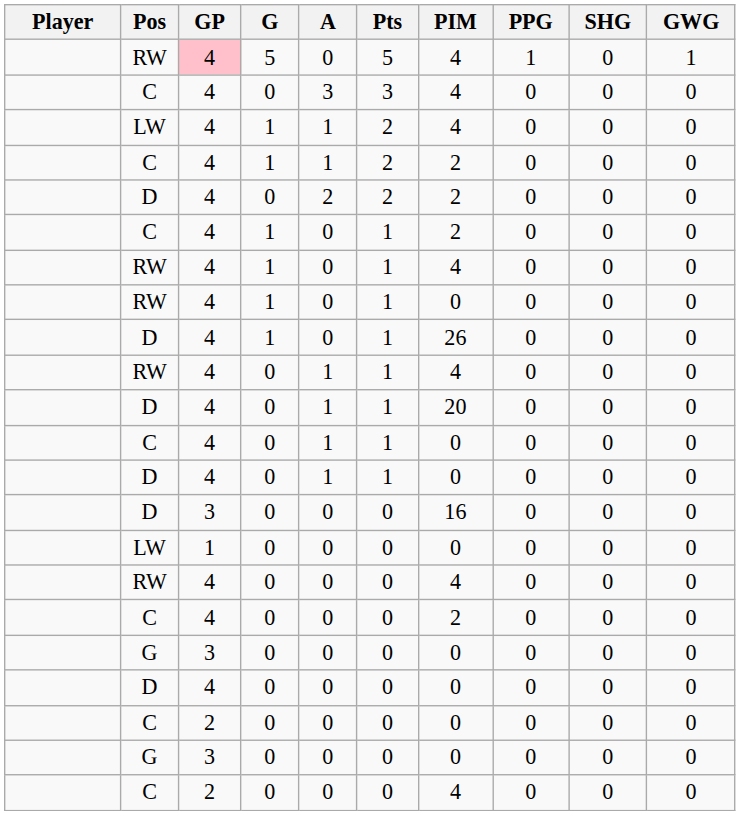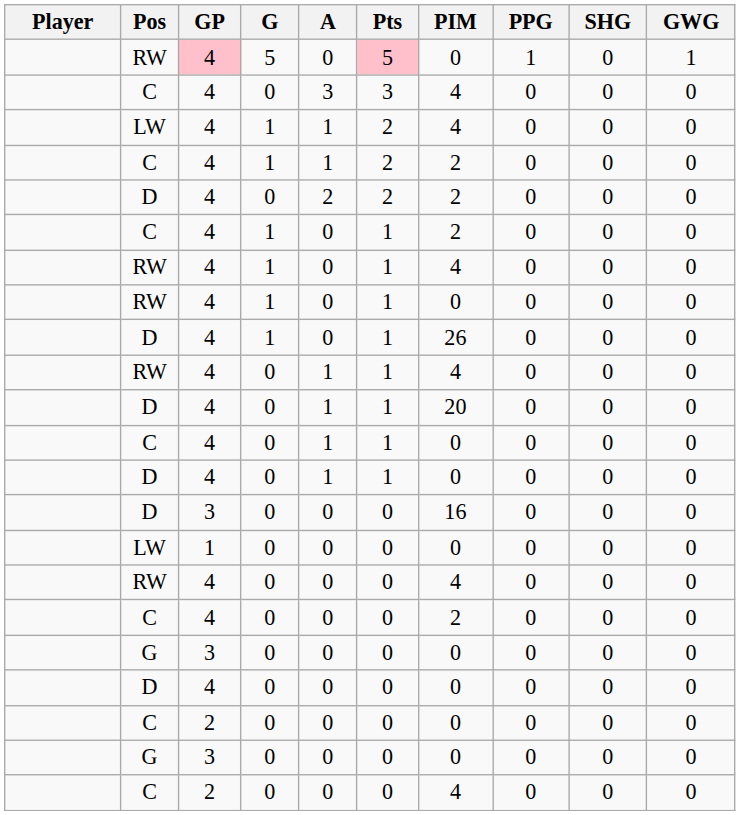 <table class="wikitable sortable" width="60%">
 <tr ALIGN="center">
 <th bgcolor="#DDDDFF" width="10%">Player</th>
 <th bgcolor="#DDDDFF" width="3%" title="Position">Pos</th>
 <th bgcolor="#DDDDFF" width="5%" title="Games played">GP</th>
 <th bgcolor="#DDDDFF" width="5%" title="Goals">G</th>
 <th bgcolor="#DDDDFF" width="5%" title="Assists">A</th>
 <th bgcolor="#DDDDFF" width="5%" title="Points">Pts</th>
 <th bgcolor="#DDDDFF" width="5%" title="Penalties in minutes">PIM</th>
 <th bgcolor="#DDDDFF" width="5%" title="Power-play goals">PPG</th>
 <th bgcolor="#DDDDFF" width="5%" title="Short-handed goals">SHG</th>
 <th bgcolor="#DDDDFF" width="5%" title="Game-winning goals">GWG</th>
 </tr>
 <tr align="center">
 <td align="right"></td>
 <td>RW</td>
 <td style="background: pink;">4</td>
 <td>5</td>
 <td>0</td>
-<td>5</td>
-<td>4</td>
+<td style="background: pink;">5</td>
+<td>0</td>
 <td>1</td>
 <td>0</td>
 <td>1</td>
 </tr>
 <tr align="center">
 <td align="right"></td>
 <td>C</td>
 <td>4</td>
 <td>0</td>
 <td>3</td>
 <td>3</td>
 <td>4</td>
 <td>0</td>
 <td>0</td>
 <td>0</td>
 </tr>
 <tr align="center">
 <td align="right"></td>
 <td>LW</td>
 <td>4</td>
 <td>1</td>
 <td>1</td>
 <td>2</td>
 <td>4</td>
 <td>0</td>
 <td>0</td>
 <td>0</td>
 </tr>
 <tr align="center">
 <td align="right"></td>
 <td>C</td>
 <td>4</td>
 <td>1</td>
 <td>1</td>
 <td>2</td>
 <td>2</td>
 <td>0</td>
 <td>0</td>
 <td>0</td>
 </tr>
 <tr align="center">
 <td align="right"></td>
 <td>D</td>
 <td>4</td>
 <td>0</td>
 <td>2</td>
 <td>2</td>
 <td>2</td>
 <td>0</td>
 <td>0</td>
 <td>0</td>
 </tr>
 <tr align="center">
 <td align="right"></td>
 <td>C</td>
 <td>4</td>
 <td>1</td>
 <td>0</td>
 <td>1</td>
 <td>2</td>
 <td>0</td>
 <td>0</td>
 <td>0</td>
 </tr>
 <tr align="center">
 <td align="right"></td>
 <td>RW</td>
 <td>4</td>
 <td>1</td>
 <td>0</td>
 <td>1</td>
 <td>4</td>
 <td>0</td>
 <td>0</td>
 <td>0</td>
 </tr>
 <tr align="center">
 <td align="right"></td>
 <td>RW</td>
 <td>4</td>
 <td>1</td>
 <td>0</td>
 <td>1</td>
 <td>0</td>
 <td>0</td>
 <td>0</td>
 <td>0</td>
 </tr>
 <tr align="center">
 <td align="right"></td>
 <td>D</td>
 <td>4</td>
 <td>1</td>
 <td>0</td>
 <td>1</td>
 <td>26</td>
 <td>0</td>
 <td>0</td>
 <td>0</td>
 </tr>
 <tr align="center">
 <td align="right"></td>
 <td>RW</td>
 <td>4</td>
 <td>0</td>
 <td>1</td>
 <td>1</td>
 <td>4</td>
 <td>0</td>
 <td>0</td>
 <td>0</td>
 </tr>
 <tr align="center">
 <td align="right"></td>
 <td>D</td>
 <td>4</td>
 <td>0</td>
 <td>1</td>
 <td>1</td>
 <td>20</td>
 <td>0</td>
 <td>0</td>
 <td>0</td>
 </tr>
 <tr align="center">
 <td align="right"></td>
 <td>C</td>
 <td>4</td>
 <td>0</td>
 <td>1</td>
 <td>1</td>
 <td>0</td>
 <td>0</td>
 <td>0</td>
 <td>0</td>
 </tr>
 <tr align="center">
 <td align="right"></td>
 <td>D</td>
 <td>4</td>
 <td>0</td>
 <td>1</td>
 <td>1</td>
 <td>0</td>
 <td>0</td>
 <td>0</td>
 <td>0</td>
 </tr>
 <tr align="center">
 <td align="right"></td>
 <td>D</td>
 <td>3</td>
 <td>0</td>
 <td>0</td>
 <td>0</td>
 <td>16</td>
 <td>0</td>
 <td>0</td>
 <td>0</td>
 </tr>
 <tr align="center">
 <td align="right"></td>
 <td>LW</td>
 <td>1</td>
 <td>0</td>
 <td>0</td>
 <td>0</td>
 <td>0</td>
 <td>0</td>
 <td>0</td>
 <td>0</td>
 </tr>
 <tr align="center">
 <td align="right"></td>
 <td>RW</td>
 <td>4</td>
 <td>0</td>
 <td>0</td>
 <td>0</td>
 <td>4</td>
 <td>0</td>
 <td>0</td>
 <td>0</td>
 </tr>
 <tr align="center">
 <td align="right"></td>
 <td>C</td>
 <td>4</td>
 <td>0</td>
 <td>0</td>
 <td>0</td>
 <td>2</td>
 <td>0</td>
 <td>0</td>
 <td>0</td>
 </tr>
 <tr align="center">
 <td align="right"></td>
 <td>G</td>
 <td>3</td>
 <td>0</td>
 <td>0</td>
 <td>0</td>
 <td>0</td>
 <td>0</td>
 <td>0</td>
 <td>0</td>
 </tr>
 <tr align="center">
 <td align="right"></td>
 <td>D</td>
 <td>4</td>
 <td>0</td>
 <td>0</td>
 <td>0</td>
 <td>0</td>
 <td>0</td>
 <td>0</td>
 <td>0</td>
 </tr>
 <tr align="center">
 <td align="right"></td>
 <td>C</td>
 <td>2</td>
 <td>0</td>
 <td>0</td>
 <td>0</td>
 <td>0</td>
 <td>0</td>
 <td>0</td>
 <td>0</td>
 </tr>
 <tr align="center">
 <td align="right"></td>
 <td>G</td>
 <td>3</td>
 <td>0</td>
 <td>0</td>
 <td>0</td>
 <td>0</td>
 <td>0</td>
 <td>0</td>
 <td>0</td>
 </tr>
 <tr align="center">
 <td align="right"></td>
 <td>C</td>
 <td>2</td>
 <td>0</td>
 <td>0</td>
 <td>0</td>
 <td>4</td>
 <td>0</td>
 <td>0</td>
 <td>0</td>
 </tr>
 </table>
